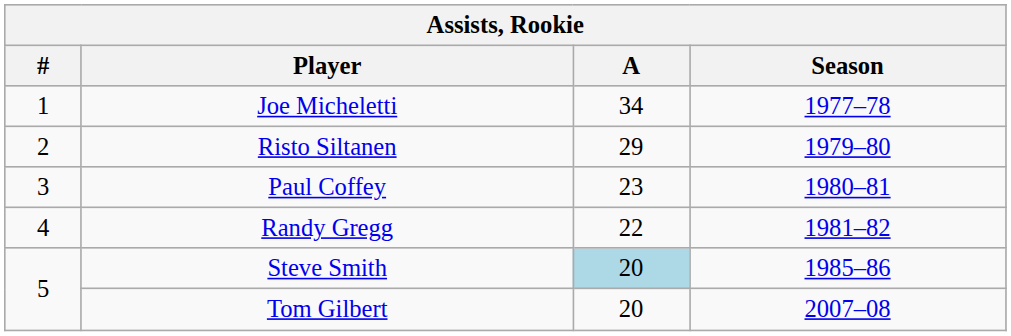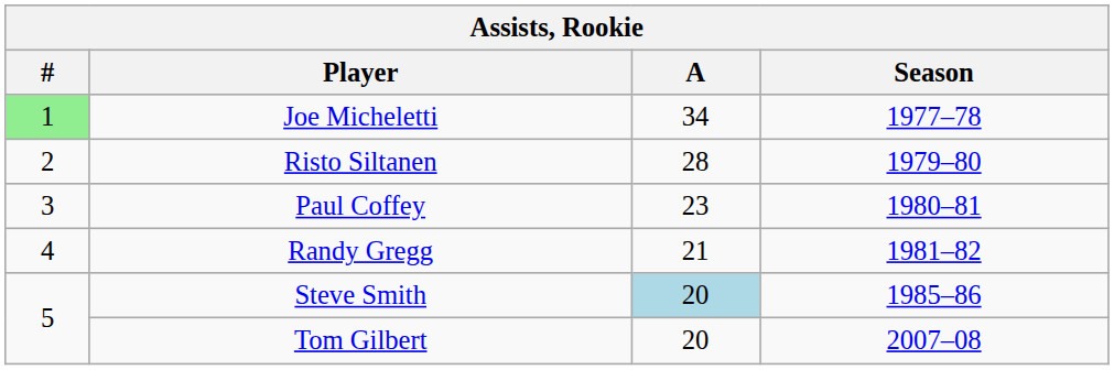 <table class="wikitable" style="text-align: center; font-size: 95%" width="70%">
 <tr>
 <th colspan="4">Assists, Rookie</th>
 </tr>
 <tr>
 <th>#</th>
 <th>Player</th>
 <th>A</th>
 <th>Season</th>
 </tr>
 <tr>
-<td>1</td>
+<td style="background: lightgreen;">1</td>
 <td><a href='#'>Joe Micheletti</a></td>
 <td>34</td>
 <td><a href='#'>1977–78</a></td>
 </tr>
 <tr>
 <td>2</td>
 <td><a href='#'>Risto Siltanen</a></td>
-<td>29</td>
+<td>28</td>
 <td><a href='#'>1979–80</a></td>
 </tr>
 <tr>
 <td>3</td>
 <td><a href='#'>Paul Coffey</a></td>
 <td>23</td>
 <td><a href='#'>1980–81</a></td>
 </tr>
 <tr>
 <td>4</td>
 <td><a href='#'>Randy Gregg</a></td>
-<td>22</td>
+<td>21</td>
 <td><a href='#'>1981–82</a></td>
 </tr>
 <tr>
 <td rowspan="2">5</td>
 <td><a href='#'>Steve Smith</a></td>
 <td style="background: lightblue;">20</td>
 <td><a href='#'>1985–86</a></td>
 </tr>
 <tr>
 <td><a href='#'>Tom Gilbert</a></td>
 <td>20</td>
 <td><a href='#'>2007–08</a></td>
 </tr>
 </table>
